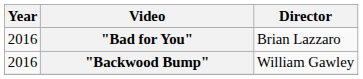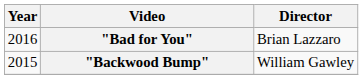 <table class="wikitable plainrowheaders">
 <tr>
 <th>Year</th>
 <th style="width:14em;">Video</th>
 <th>Director</th>
 </tr>
 <tr>
 <td>2016</td>
 <th scope="row">"Bad for You"</th>
 <td>Brian Lazzaro</td>
 </tr>
 <tr>
-<td>2016</td>
+<td>2015</td>
 <th scope="row">"Backwood Bump"</th>
 <td>William Gawley</td>
 </tr>
 <tr>
 </tr>
 </table>
